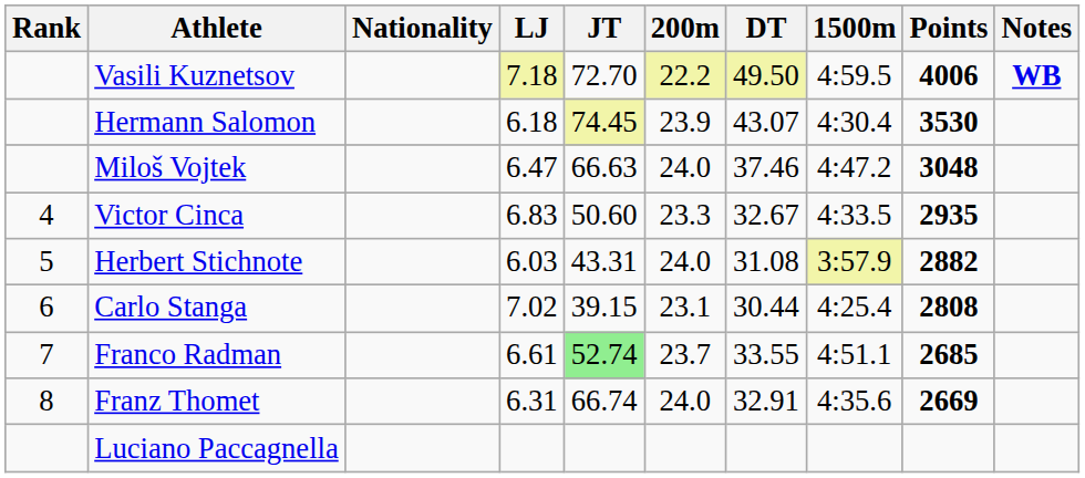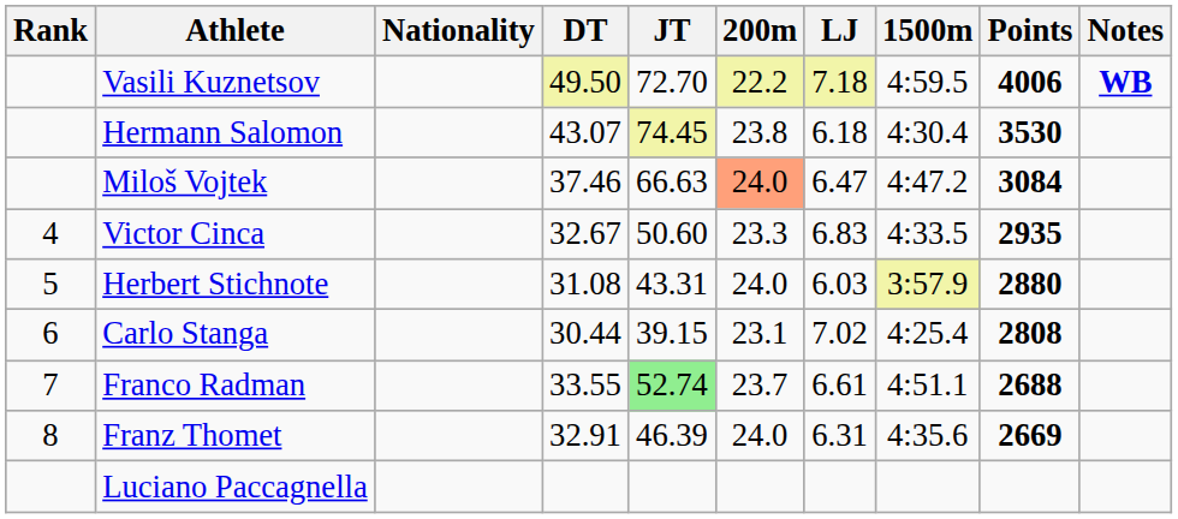 <table class="wikitable sortable" style=" text-align:center;">
 <tr>
 <th>Rank</th>
 <th>Athlete</th>
 <th>Nationality</th>
-<th>LJ</th>
+<th>DT</th>
 <th>JT</th>
 <th>200m</th>
-<th>DT</th>
+<th>LJ</th>
 <th>1500m</th>
 <th>Points</th>
 <th>Notes</th>
 </tr>
 <tr>
 <td></td>
 <td align=left><a href='#'>Vasili Kuznetsov</a></td>
 <td align=left></td>
-<td bgcolor=F2F5A9>7.18</td>
+<td bgcolor=F2F5A9>49.50</td>
 <td>72.70</td>
 <td bgcolor=F2F5A9>22.2</td>
-<td bgcolor=F2F5A9>49.50</td>
+<td bgcolor=F2F5A9>7.18</td>
 <td>4:59.5</td>
 <td><strong>4006</strong></td>
 <td><strong><a href='#'>WB</a></strong></td>
 </tr>
 <tr>
 <td></td>
 <td align=left><a href='#'>Hermann Salomon</a></td>
 <td align=left></td>
+<td>43.07</td>
+<td bgcolor=F2F5A9>74.45</td>
+<td>23.8</td>
 <td>6.18</td>
-<td bgcolor=F2F5A9>74.45</td>
-<td>23.9</td>
-<td>43.07</td>
 <td>4:30.4</td>
 <td><strong>3530</strong></td>
 <td></td>
 </tr>
 <tr>
 <td></td>
 <td align=left><a href='#'>Miloš Vojtek</a></td>
 <td align=left></td>
+<td>37.46</td>
+<td>66.63</td>
+<td style="background: lightsalmon;">24.0</td>
 <td>6.47</td>
-<td>66.63</td>
-<td>24.0</td>
-<td>37.46</td>
 <td>4:47.2</td>
-<td><strong>3048</strong></td>
+<td><strong>3084</strong></td>
 <td></td>
 </tr>
 <tr>
 <td>4</td>
 <td align=left><a href='#'>Victor Cinca</a></td>
 <td align=left></td>
-<td>6.83</td>
+<td>32.67</td>
 <td>50.60</td>
 <td>23.3</td>
-<td>32.67</td>
+<td>6.83</td>
 <td>4:33.5</td>
 <td><strong>2935</strong></td>
 <td></td>
 </tr>
 <tr>
 <td>5</td>
 <td align=left><a href='#'>Herbert Stichnote</a></td>
 <td align=left></td>
-<td>6.03</td>
+<td>31.08</td>
 <td>43.31</td>
 <td>24.0</td>
-<td>31.08</td>
+<td>6.03</td>
 <td bgcolor=F2F5A9>3:57.9</td>
-<td><strong>2882</strong></td>
+<td><strong>2880</strong></td>
 <td></td>
 </tr>
 <tr>
 <td>6</td>
 <td align=left><a href='#'>Carlo Stanga</a></td>
 <td align=left></td>
-<td>7.02</td>
+<td>30.44</td>
 <td>39.15</td>
 <td>23.1</td>
-<td>30.44</td>
+<td>7.02</td>
 <td>4:25.4</td>
 <td><strong>2808</strong></td>
 <td></td>
 </tr>
 <tr>
 <td>7</td>
 <td align=left><a href='#'>Franco Radman</a></td>
 <td align=left></td>
-<td>6.61</td>
+<td>33.55</td>
 <td style="background: lightgreen;">52.74</td>
 <td>23.7</td>
-<td>33.55</td>
+<td>6.61</td>
 <td>4:51.1</td>
-<td><strong>2685</strong></td>
+<td><strong>2688</strong></td>
 <td></td>
 </tr>
 <tr>
 <td>8</td>
 <td align=left><a href='#'>Franz Thomet</a></td>
 <td align=left></td>
+<td>32.91</td>
+<td>46.39</td>
+<td>24.0</td>
 <td>6.31</td>
-<td>66.74</td>
-<td>24.0</td>
-<td>32.91</td>
 <td>4:35.6</td>
 <td><strong>2669</strong></td>
 <td></td>
 </tr>
 <tr>
 <td></td>
 <td align=left><a href='#'>Luciano Paccagnella</a></td>
 <td align=left></td>
 <td></td>
 <td></td>
 <td></td>
 <td></td>
 <td></td>
 <td><strong></strong></td>
 <td></td>
 </tr>
 </table>
